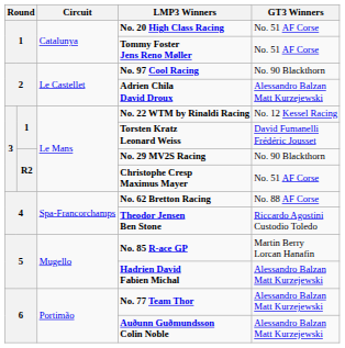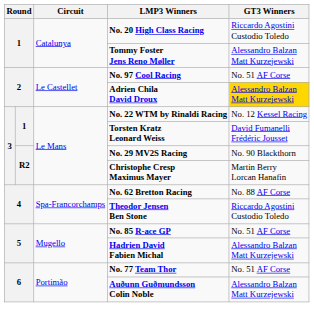 <table class="wikitable" style="font-size:85%;">
 <tr>
 <th colspan="2">Round</th>
 <th>Circuit</th>
 <th>LMP3 Winners</th>
 <th>GT3 Winners</th>
 </tr>
 <tr>
 <th colspan="2" rowspan="2">1</th>
 <td rowspan="2"> <a href='#'>Catalunya</a></td>
 <td><strong> No. 20 <a href='#'>High Class Racing</a></strong></td>
-<td> No. 51 <a href='#'>AF Corse</a></td>
+<td> <a href='#'>Riccardo Agostini</a><br> Custodio Toledo</td>
 </tr>
 <tr>
 <td><strong> Tommy Foster<br> <a href='#'>Jens Reno Møller</a></strong></td>
-<td> No. 51 <a href='#'>AF Corse</a></td>
+<td> <a href='#'>Alessandro Balzan</a><br> <a href='#'>Matt Kurzejewski</a></td>
 </tr>
 <tr>
 <th colspan="2" rowspan="2">2</th>
 <td rowspan="2"> <a href='#'>Le Castellet</a></td>
 <td><strong> No. 97 <a href='#'>Cool Racing</a></strong></td>
-<td> No. 90 Blackthorn</td>
+<td> No. 51 <a href='#'>AF Corse</a></td>
 </tr>
 <tr>
 <td><strong> Adrien Chila<br> <a href='#'>David Droux</a></strong></td>
-<td> <a href='#'>Alessandro Balzan</a><br> <a href='#'>Matt Kurzejewski</a></td>
+<td style="background: gold;"> <a href='#'>Alessandro Balzan</a><br> <a href='#'>Matt Kurzejewski</a></td>
 </tr>
 <tr>
 <th rowspan="4">3</th>
 <th rowspan="2">1</th>
 <td rowspan="4"> <a href='#'>Le Mans</a></td>
 <td><strong> No. 22 WTM by Rinaldi Racing</strong></td>
 <td> No. 12 <a href='#'>Kessel Racing</a></td>
 </tr>
 <tr>
 <td><strong> Torsten Kratz</strong><br><strong> Leonard Weiss</strong></td>
 <td> <a href='#'>David Fumanelli</a><br> <a href='#'>Frédéric Jousset</a></td>
 </tr>
 <tr>
 <th rowspan="2">R2</th>
 <td><strong> No. 29 MV2S Racing</strong></td>
 <td> No. 90 Blackthorn</td>
 </tr>
 <tr>
 <td><strong> Christophe Cresp</strong><br><strong> Maximus Mayer</strong></td>
-<td> No. 51 <a href='#'>AF Corse</a></td>
+<td> Martin Berry<br> Lorcan Hanafin</td>
 </tr>
 <tr>
 <th colspan="2" rowspan="2">4</th>
 <td rowspan="2"> <a href='#'>Spa-Francorchamps</a></td>
 <td><strong> No. 62 Bretton Racing</strong></td>
 <td> No. 88 <a href='#'>AF Corse</a></td>
 </tr>
 <tr>
 <td><strong> <a href='#'>Theodor Jensen</a></strong><br><strong> Ben Stone</strong></td>
 <td> <a href='#'>Riccardo Agostini</a><br> Custodio Toledo</td>
 </tr>
 <tr>
 <th colspan="2" rowspan="2">5</th>
 <td rowspan="2"> <a href='#'>Mugello</a></td>
 <td><strong> No. 85 <a href='#'>R-ace GP</a></strong></td>
-<td> Martin Berry<br> Lorcan Hanafin</td>
+<td> No. 51 <a href='#'>AF Corse</a></td>
 </tr>
 <tr>
 <td><strong> <a href='#'>Hadrien David</a><br> Fabien Michal</strong></td>
 <td> <a href='#'>Alessandro Balzan</a><br> <a href='#'>Matt Kurzejewski</a></td>
 </tr>
 <tr>
 <th colspan="2" rowspan="2">6</th>
 <td rowspan="2"> <a href='#'>Portimão</a></td>
 <td><strong> No. 77 <a href='#'>Team Thor</a></strong></td>
-<td> <a href='#'>Alessandro Balzan</a><br> <a href='#'>Matt Kurzejewski</a></td>
+<td> No. 51 <a href='#'>AF Corse</a></td>
 </tr>
 <tr>
 <td><strong> <a href='#'>Auðunn Guðmundsson</a></strong><br><strong> Colin Noble</strong></td>
 <td> <a href='#'>Alessandro Balzan</a><br> <a href='#'>Matt Kurzejewski</a></td>
 </tr>
 </table>
